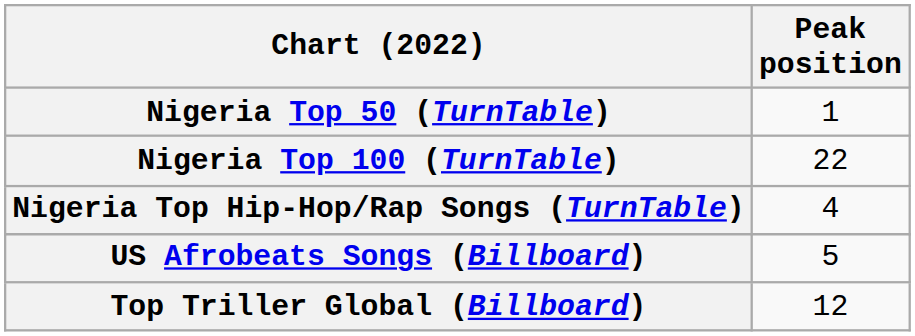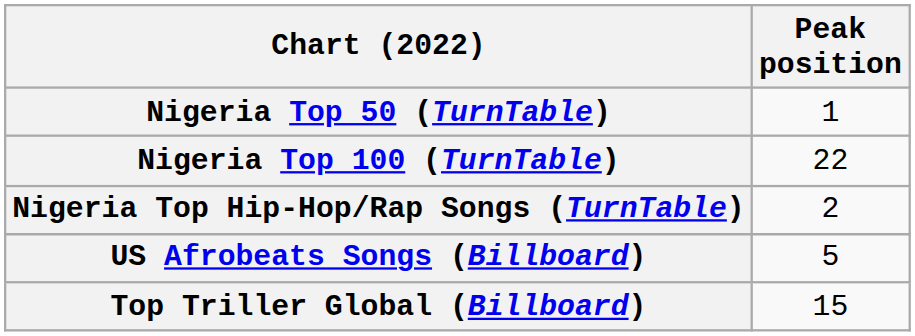 <table class="wikitable plainrowheaders sortable" style="text-align:center;">
 <tr>
 <th scope="col">Chart (2022)</th>
 <th scope="col">Peak<br>position</th>
 </tr>
 <tr>
 <th scope="row">Nigeria  <a href='#'>Top 50</a> (<em><a href='#'>TurnTable</a></em>)</th>
 <td>1</td>
 </tr>
 <tr>
 <th scope="row">Nigeria  <a href='#'>Top 100</a> (<em><a href='#'>TurnTable</a></em>)</th>
 <td>22</td>
 </tr>
 <tr>
 <th scope="row">Nigeria Top Hip-Hop/Rap Songs (<em><a href='#'>TurnTable</a></em>)</th>
-<td>4</td>
+<td>2</td>
 </tr>
 <tr>
 </tr>
 <tr>
 </tr>
 <tr>
 </tr>
 <tr>
 <th scope="row">US <a href='#'>Afrobeats Songs</a> (<em><a href='#'>Billboard</a></em>)</th>
 <td>5</td>
 </tr>
 <tr>
 <th scope="row">Top Triller Global (<em><a href='#'>Billboard</a></em>)</th>
-<td>12</td>
+<td>15</td>
 </tr>
 </table>
